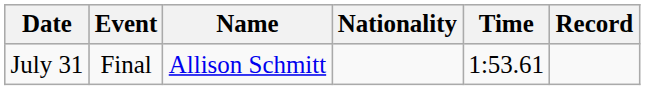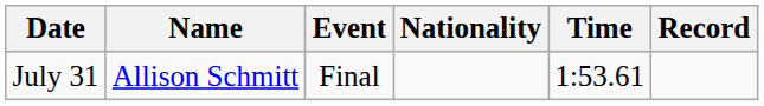 <table class=wikitable style=text-align:center>
 <tr>
 <th>Date</th>
+<th>Name</th>
 <th>Event</th>
-<th>Name</th>
 <th>Nationality</th>
 <th>Time</th>
 <th>Record</th>
 </tr>
 <tr>
 <td>July 31</td>
+<td align=left><a href='#'>Allison Schmitt</a></td>
 <td>Final</td>
-<td align=left><a href='#'>Allison Schmitt</a></td>
 <td align=left></td>
 <td>1:53.61</td>
 <td></td>
 </tr>
 </table>
